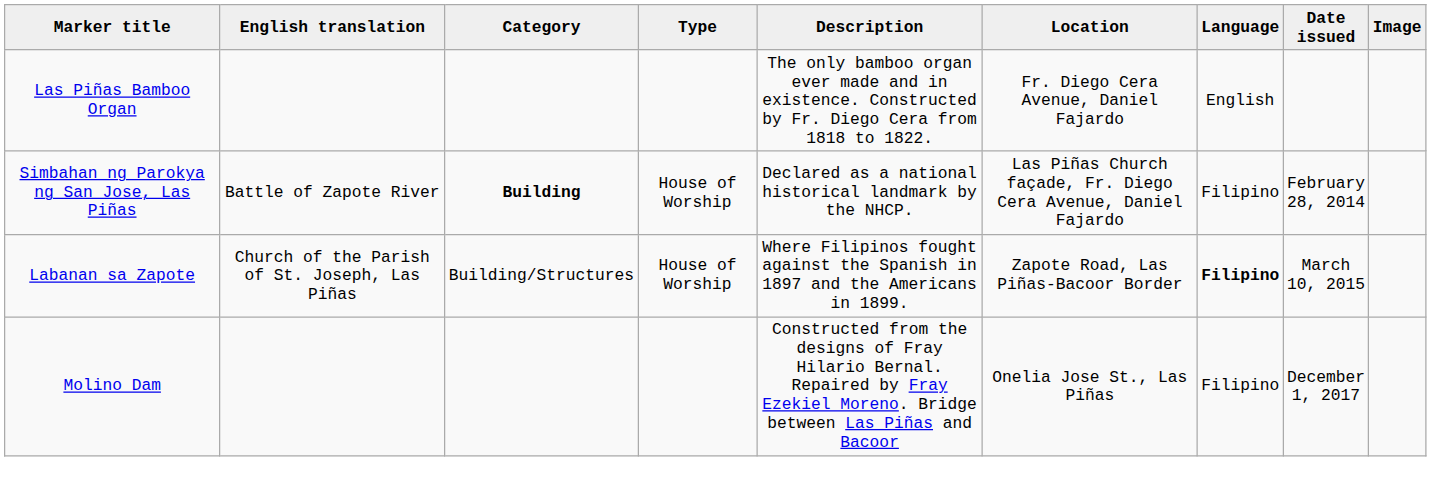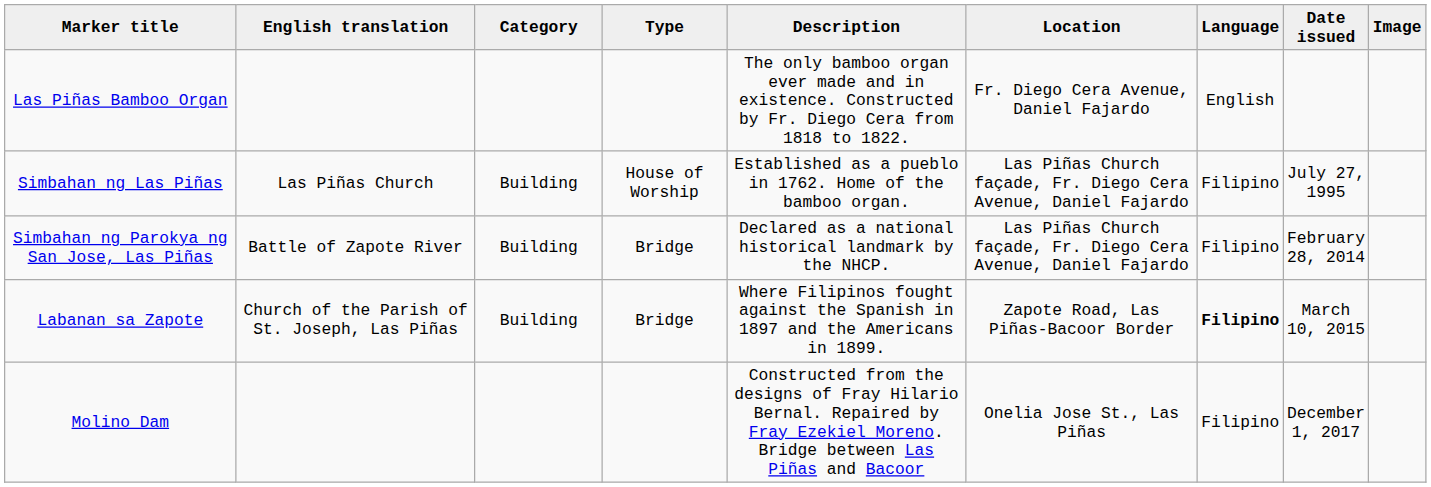 <table class="wikitable" style="width:90%; text-align:center;">
 <tr>
 <th style="width:20%; background:#efefef;">Marker title</th>
 <th style="width:20%; background:#efefef;">English translation</th>
 <th style="width:10%; background:#efefef;">Category</th>
 <th style="width:10%; background:#efefef;">Type</th>
 <th style="width:20%; background:#efefef;">Description</th>
 <th style="width:20%; background:#efefef;">Location</th>
 <th style="width:10%; background:#efefef;">Language</th>
 <th style="width:10%; background:#efefef;">Date issued</th>
 <th style="width:10%; background:#efefef;">Image</th>
 </tr>
 <tr>
 <td><a href='#'>Las Piñas Bamboo Organ</a></td>
 <td></td>
 <td></td>
 <td></td>
 <td>The only bamboo organ ever made and in existence. Constructed by Fr. Diego Cera from 1818 to 1822.</td>
 <td>Fr. Diego Cera Avenue, Daniel Fajardo</td>
 <td>English</td>
 <td></td>
 <td></td>
 </tr>
 <tr>
+<td><a href='#'>Simbahan ng Las Piñas</a></td>
+<td>Las Piñas Church</td>
+<td>Building</td>
+<td>House of Worship</td>
+<td>Established as a pueblo in 1762. Home of the bamboo organ.</td>
+<td>Las Piñas Church façade, Fr. Diego Cera Avenue, Daniel Fajardo</td>
+<td>Filipino</td>
+<td>July 27, 1995</td>
+<td></td>
+</tr>
+<tr>
 <td><a href='#'>Simbahan ng Parokya ng San Jose, Las Piñas</a></td>
 <td>Battle of Zapote River</td>
-<td><strong>Building</strong></td>
-<td>House of Worship</td>
+<td>Building</td>
+<td>Bridge</td>
 <td>Declared as a national historical landmark by the NHCP.</td>
 <td>Las Piñas Church façade, Fr. Diego Cera Avenue, Daniel Fajardo</td>
 <td>Filipino</td>
 <td>February 28, 2014</td>
 <td></td>
 </tr>
 <tr>
 <td><a href='#'>Labanan sa Zapote</a></td>
 <td>Church of the Parish of St. Joseph, Las Piñas</td>
-<td>Building/Structures</td>
-<td>House of Worship</td>
+<td>Building</td>
+<td>Bridge</td>
 <td>Where Filipinos fought against the Spanish in 1897 and the Americans in 1899.</td>
 <td>Zapote Road, Las Piñas-Bacoor Border</td>
 <td><strong>Filipino</strong></td>
 <td>March 10, 2015</td>
 <td></td>
 </tr>
 <tr>
 <td><a href='#'>Molino Dam</a></td>
 <td></td>
 <td></td>
 <td></td>
 <td>Constructed from the designs of Fray Hilario Bernal. Repaired by <a href='#'>Fray Ezekiel Moreno</a>. Bridge between <a href='#'>Las Piñas</a> and <a href='#'>Bacoor</a></td>
 <td>Onelia Jose St., Las Piñas</td>
 <td>Filipino</td>
 <td>December 1, 2017</td>
 <td></td>
 </tr>
 </table>
